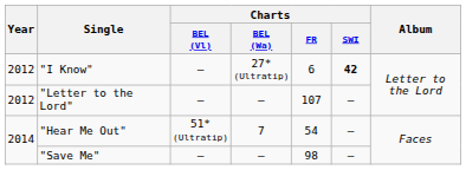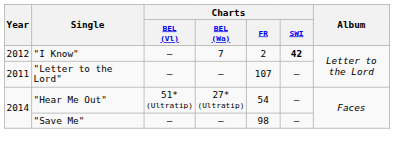 <table class="wikitable">
 <tr>
 <th rowspan="2" style="text-align:center; width:10px;">Year</th>
 <th rowspan="2" style="text-align:center; width:150px;">Single</th>
 <th style="text-align:center;" colspan="4">Charts</th>
 <th rowspan="2" style="text-align:center; width:100px;">Album</th>
 </tr>
 <tr>
 <th width="40"><small><a href='#'>BEL<br>(Vl)</a></small></th>
 <th width="40"><small><a href='#'>BEL<br>(Wa)</a><br></small></th>
 <th width="40"><small><a href='#'>FR</a></small><br></th>
 <th width="40"><small><a href='#'>SWI</a></small></th>
 </tr>
 <tr>
 <td style="text-align:center;">2012</td>
 <td>"I Know"</td>
 <td style="text-align:center;">–</td>
-<td style="text-align:center;">27*<br><small>(Ultratip)</small></td>
-<td style="text-align:center;">6</td>
+<td style="text-align:center;">7</td>
+<td style="text-align:center;">2</td>
 <td style="text-align:center;"><strong>42</strong></td>
 <td style="text-align:center;" rowspan="2"><em>Letter to the Lord</em></td>
 </tr>
 <tr>
-<td style="text-align:center;">2012</td>
+<td style="text-align:center;">2011</td>
 <td>"Letter to the Lord"</td>
 <td style="text-align:center;">–</td>
 <td style="text-align:center;">–</td>
 <td style="text-align:center;">107</td>
 <td style="text-align:center;">–</td>
 </tr>
 <tr>
 <td style="text-align:center;" rowspan="2">2014</td>
 <td>"Hear Me Out"</td>
 <td style="text-align:center;">51*<br><small>(Ultratip)</small></td>
-<td style="text-align:center;">7</td>
+<td style="text-align:center;">27*<br><small>(Ultratip)</small></td>
 <td style="text-align:center;">54</td>
 <td style="text-align:center;">–</td>
 <td style="text-align:center;" rowspan="2"><em>Faces</em></td>
 </tr>
 <tr>
 <td>"Save Me"</td>
 <td style="text-align:center;">–</td>
 <td style="text-align:center;">–</td>
 <td style="text-align:center;">98</td>
 <td style="text-align:center;">–</td>
 </tr>
 </table>
